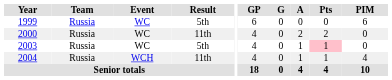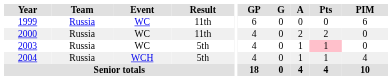 <table border="0" cellpadding="1" cellspacing="0" ID="Table3" style="text-align:center; width:40em">
 <tr ALIGN="center" bgcolor="#e0e0e0">
 <th>Year</th>
 <th>Team</th>
 <th>Event</th>
 <th>Result</th>
 <th rowspan="99" bgcolor="#ffffff"></th>
 <th>GP</th>
 <th>G</th>
 <th>A</th>
 <th>Pts</th>
 <th>PIM</th>
 </tr>
 <tr>
 <td><a href='#'>1999</a></td>
 <td><a href='#'>Russia</a></td>
 <td><a href='#'>WC</a></td>
-<td>5th</td>
+<td>11th</td>
 <td>6</td>
 <td>0</td>
 <td>0</td>
 <td>0</td>
 <td>6</td>
 </tr>
 <tr bgcolor="#f0f0f0">
 <td><a href='#'>2000</a></td>
 <td>Russia</td>
 <td>WC</td>
 <td>11th</td>
 <td>4</td>
 <td>0</td>
 <td>2</td>
 <td>2</td>
 <td>0</td>
 </tr>
 <tr>
 <td><a href='#'>2003</a></td>
 <td>Russia</td>
 <td>WC</td>
 <td>5th</td>
 <td>4</td>
 <td>0</td>
 <td>1</td>
 <td style="background: pink;">1</td>
 <td>0</td>
 </tr>
 <tr bgcolor="#f0f0f0">
 <td><a href='#'>2004</a></td>
 <td>Russia</td>
 <td><a href='#'>WCH</a></td>
-<td>11th</td>
+<td>5th</td>
 <td>4</td>
 <td>0</td>
 <td>1</td>
 <td>1</td>
 <td>4</td>
 </tr>
 <tr bgcolor="#e0e0e0">
 <th colspan=4>Senior totals</th>
 <th>18</th>
 <th>0</th>
 <th>4</th>
 <th>4</th>
 <th>10</th>
 </tr>
 </table>
